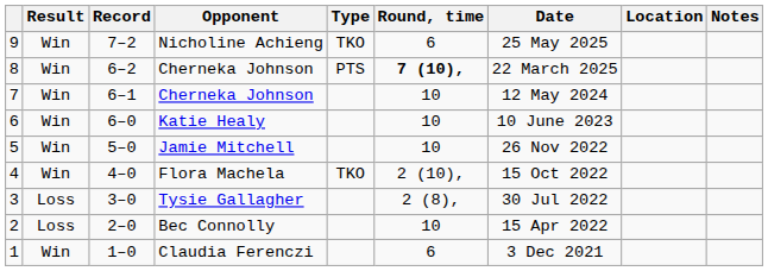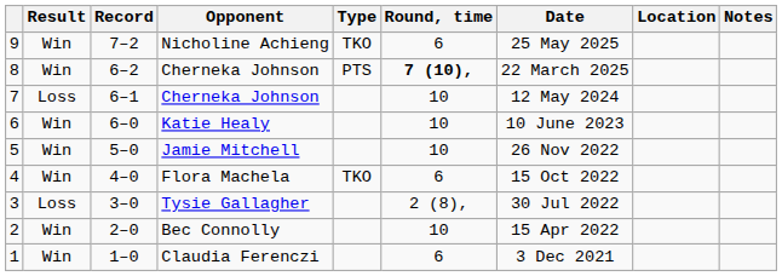 <table class="wikitable" style="text-align:center; font-size:95%">
 <tr>
 <th></th>
 <th>Result</th>
 <th>Record</th>
 <th>Opponent</th>
 <th>Type</th>
 <th>Round, time</th>
 <th>Date</th>
 <th>Location</th>
 <th>Notes</th>
 </tr>
 <tr>
 <td>9</td>
 <td>Win</td>
 <td>7–2</td>
 <td align=left>Nicholine Achieng</td>
 <td>TKO</td>
 <td>6</td>
 <td>25 May 2025</td>
 <td style="text-align:left;"></td>
 <td></td>
 </tr>
 <tr>
 <td>8</td>
 <td>Win</td>
 <td>6–2</td>
 <td align=left>Cherneka Johnson</td>
 <td>PTS</td>
 <td><strong>7 (10), </strong></td>
 <td>22 March 2025</td>
 <td align=left></td>
 <td align=left></td>
 </tr>
 <tr>
 <td>7</td>
-<td>Win</td>
+<td>Loss</td>
 <td>6–1</td>
 <td align=left><a href='#'>Cherneka Johnson</a></td>
 <td></td>
 <td>10</td>
 <td>12 May 2024</td>
 <td align=left></td>
 <td align=left></td>
 </tr>
 <tr>
 <td>6</td>
 <td>Win</td>
 <td>6–0</td>
 <td align=left><a href='#'>Katie Healy</a></td>
 <td></td>
 <td>10</td>
 <td>10 June 2023</td>
 <td align=left></td>
 <td align=left></td>
 </tr>
 <tr>
 <td>5</td>
 <td>Win</td>
 <td>5–0</td>
 <td align=left><a href='#'>Jamie Mitchell</a></td>
 <td></td>
 <td>10</td>
 <td>26 Nov 2022</td>
 <td align=left></td>
 <td align=left></td>
 </tr>
 <tr>
 <td>4</td>
 <td>Win</td>
 <td>4–0</td>
 <td align=left>Flora Machela</td>
 <td>TKO</td>
-<td>2 (10), </td>
+<td>6</td>
 <td>15 Oct 2022</td>
 <td align=left></td>
 <td align=left></td>
 </tr>
 <tr>
 <td>3</td>
 <td>Loss</td>
 <td>3–0</td>
 <td align=left><a href='#'>Tysie Gallagher</a></td>
 <td></td>
 <td>2 (8), </td>
 <td>30 Jul 2022</td>
 <td align=left></td>
 <td align=left></td>
 </tr>
 <tr>
 <td>2</td>
-<td>Loss</td>
+<td>Win</td>
 <td>2–0</td>
 <td align=left>Bec Connolly</td>
 <td></td>
 <td>10</td>
 <td>15 Apr 2022</td>
 <td style="text-align:left;"></td>
 <td style="text-align:left;"></td>
 </tr>
 <tr>
 <td>1</td>
 <td>Win</td>
 <td>1–0</td>
 <td align=left>Claudia Ferenczi</td>
 <td></td>
 <td>6</td>
 <td>3 Dec 2021</td>
 <td style="text-align:left;"></td>
 <td></td>
 </tr>
 </table>
